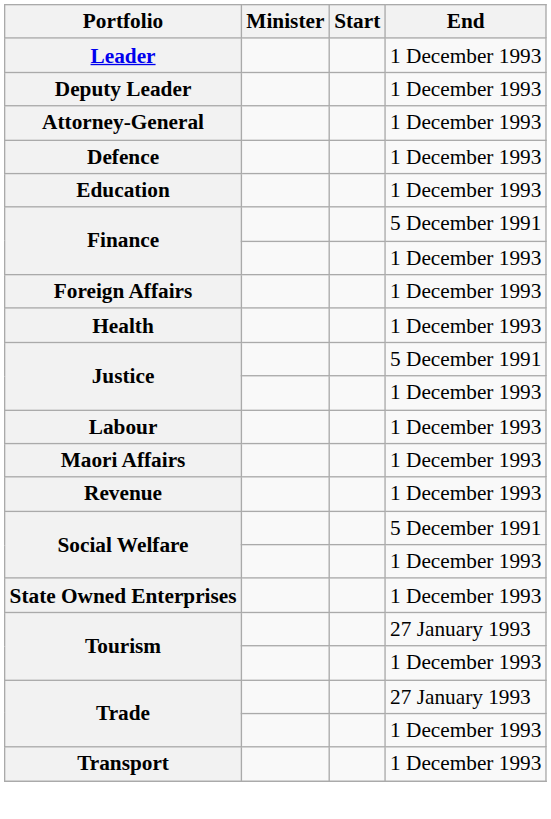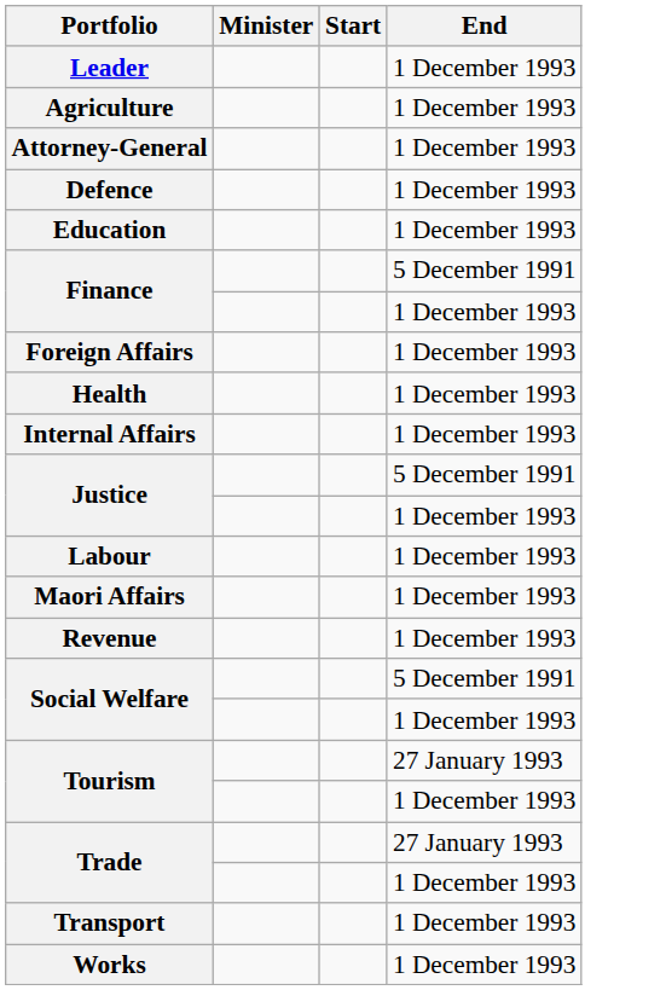 <table class="sortable wikitable">
 <tr>
 <th scope="col">Portfolio</th>
 <th scope="col">Minister</th>
 <th scope="col">Start</th>
 <th scope="col">End</th>
 </tr>
 <tr>
 <th scope="row"><a href='#'>Leader</a></th>
 <td></td>
 <td></td>
 <td>1 December 1993</td>
 </tr>
 <tr>
-<th scope="row">Deputy Leader</th>
+<th scope="row">Agriculture</th>
 <td></td>
 <td></td>
 <td>1 December 1993</td>
 </tr>
 <tr>
 <th scope="row">Attorney-General</th>
 <td></td>
 <td></td>
 <td>1 December 1993</td>
 </tr>
 <tr>
 <th scope="row">Defence</th>
 <td></td>
 <td></td>
 <td>1 December 1993</td>
 </tr>
 <tr>
 <th scope="row">Education</th>
 <td></td>
 <td></td>
 <td>1 December 1993</td>
 </tr>
 <tr>
 <th rowspan="2" scope="row">Finance</th>
 <td></td>
 <td></td>
 <td>5 December 1991</td>
 </tr>
 <tr>
 <td></td>
 <td></td>
 <td>1 December 1993</td>
 </tr>
 <tr>
 <th scope="row">Foreign Affairs</th>
 <td></td>
 <td></td>
 <td>1 December 1993</td>
 </tr>
 <tr>
 <th scope="row">Health</th>
 <td></td>
 <td></td>
 <td>1 December 1993</td>
 </tr>
 <tr>
+<th scope="row">Internal Affairs</th>
+<td></td>
+<td></td>
+<td>1 December 1993</td>
+</tr>
+<tr>
 <th rowspan="2" scope="row">Justice</th>
 <td></td>
 <td></td>
 <td>5 December 1991</td>
 </tr>
 <tr>
 <td></td>
 <td></td>
 <td>1 December 1993</td>
 </tr>
 <tr>
 <th scope="row">Labour</th>
 <td></td>
 <td></td>
 <td>1 December 1993</td>
 </tr>
 <tr>
 <th scope="row">Maori Affairs</th>
 <td></td>
 <td></td>
 <td>1 December 1993</td>
 </tr>
 <tr>
 <th scope="row">Revenue</th>
 <td></td>
 <td></td>
 <td>1 December 1993</td>
 </tr>
 <tr>
 <th rowspan="2" scope="row">Social Welfare</th>
 <td></td>
 <td></td>
 <td>5 December 1991</td>
 </tr>
 <tr>
 <td></td>
 <td></td>
 <td>1 December 1993</td>
 </tr>
 <tr>
-<th scope="row">State Owned Enterprises</th>
-<td></td>
-<td></td>
-<td>1 December 1993</td>
-</tr>
-<tr>
 <th rowspan="2" scope="row">Tourism</th>
 <td></td>
 <td></td>
 <td>27 January 1993</td>
 </tr>
 <tr>
 <td></td>
 <td></td>
 <td>1 December 1993</td>
 </tr>
 <tr>
 <th rowspan="2" scope="row">Trade</th>
 <td></td>
 <td></td>
 <td>27 January 1993</td>
 </tr>
 <tr>
 <td></td>
 <td></td>
 <td>1 December 1993</td>
 </tr>
 <tr>
 <th scope="row">Transport</th>
 <td></td>
 <td></td>
 <td>1 December 1993</td>
 </tr>
 <tr>
+<th scope="row">Works</th>
+<td></td>
+<td></td>
+<td>1 December 1993</td>
+</tr>
+<tr>
 </tr>
 </table>
